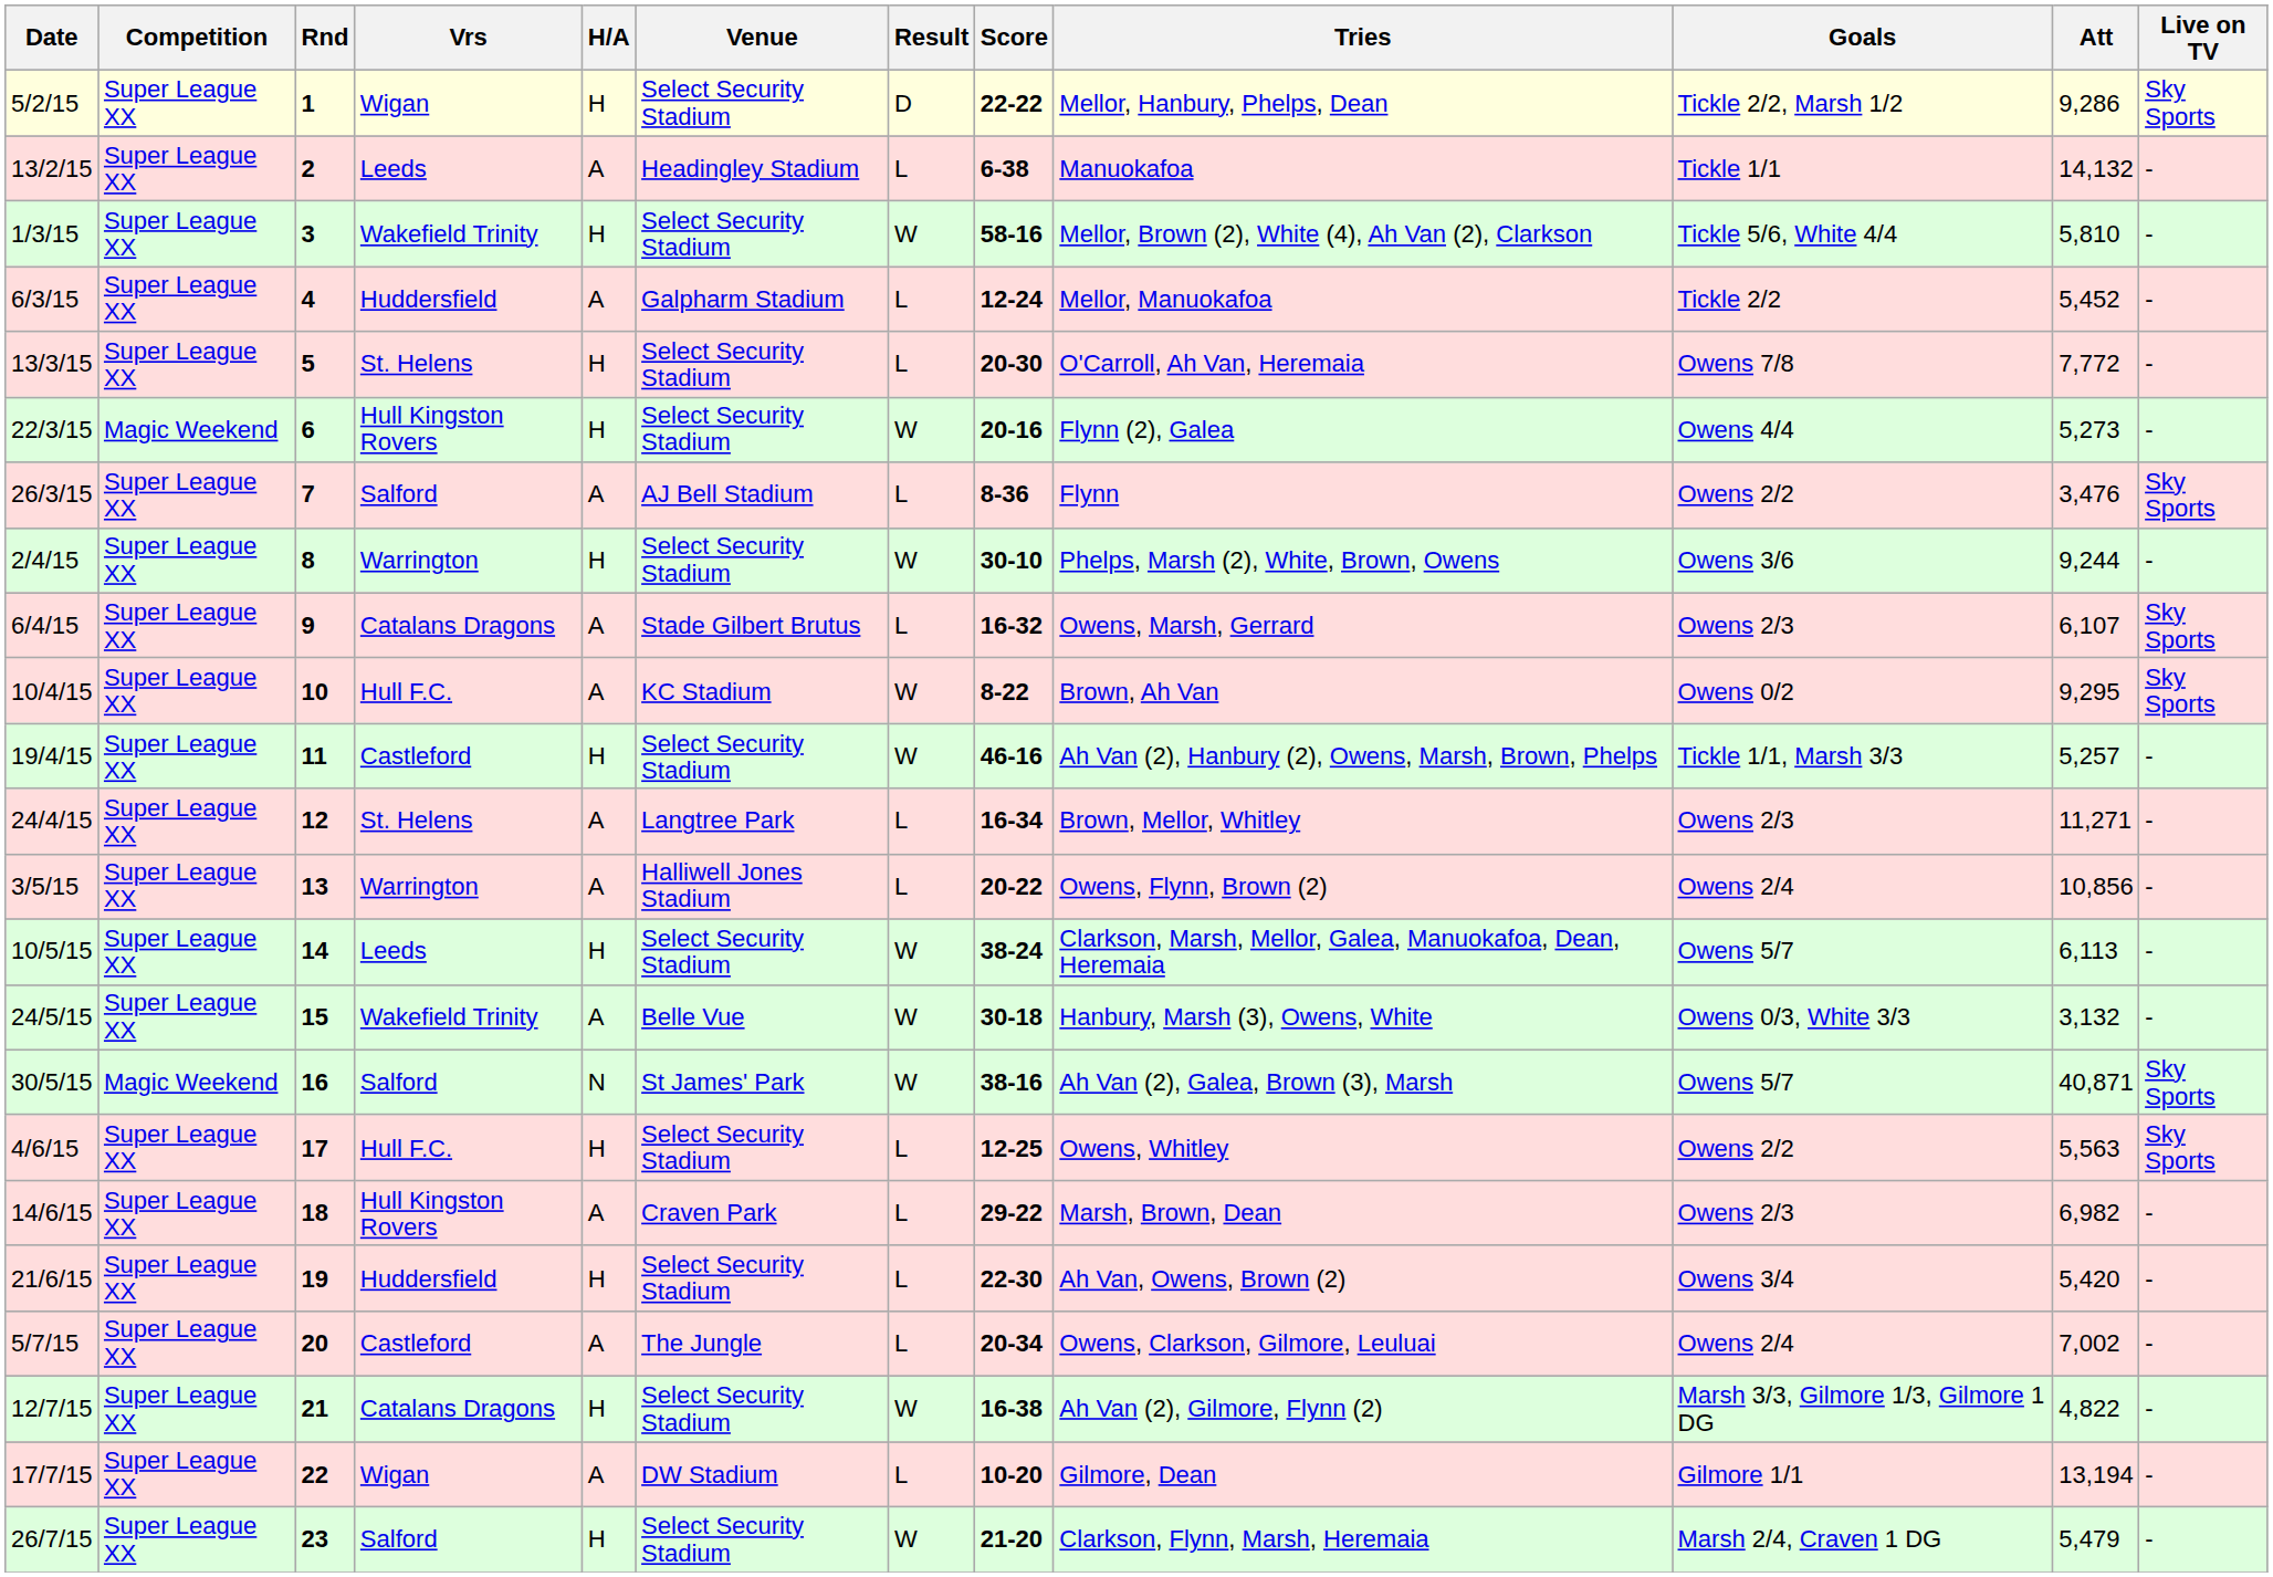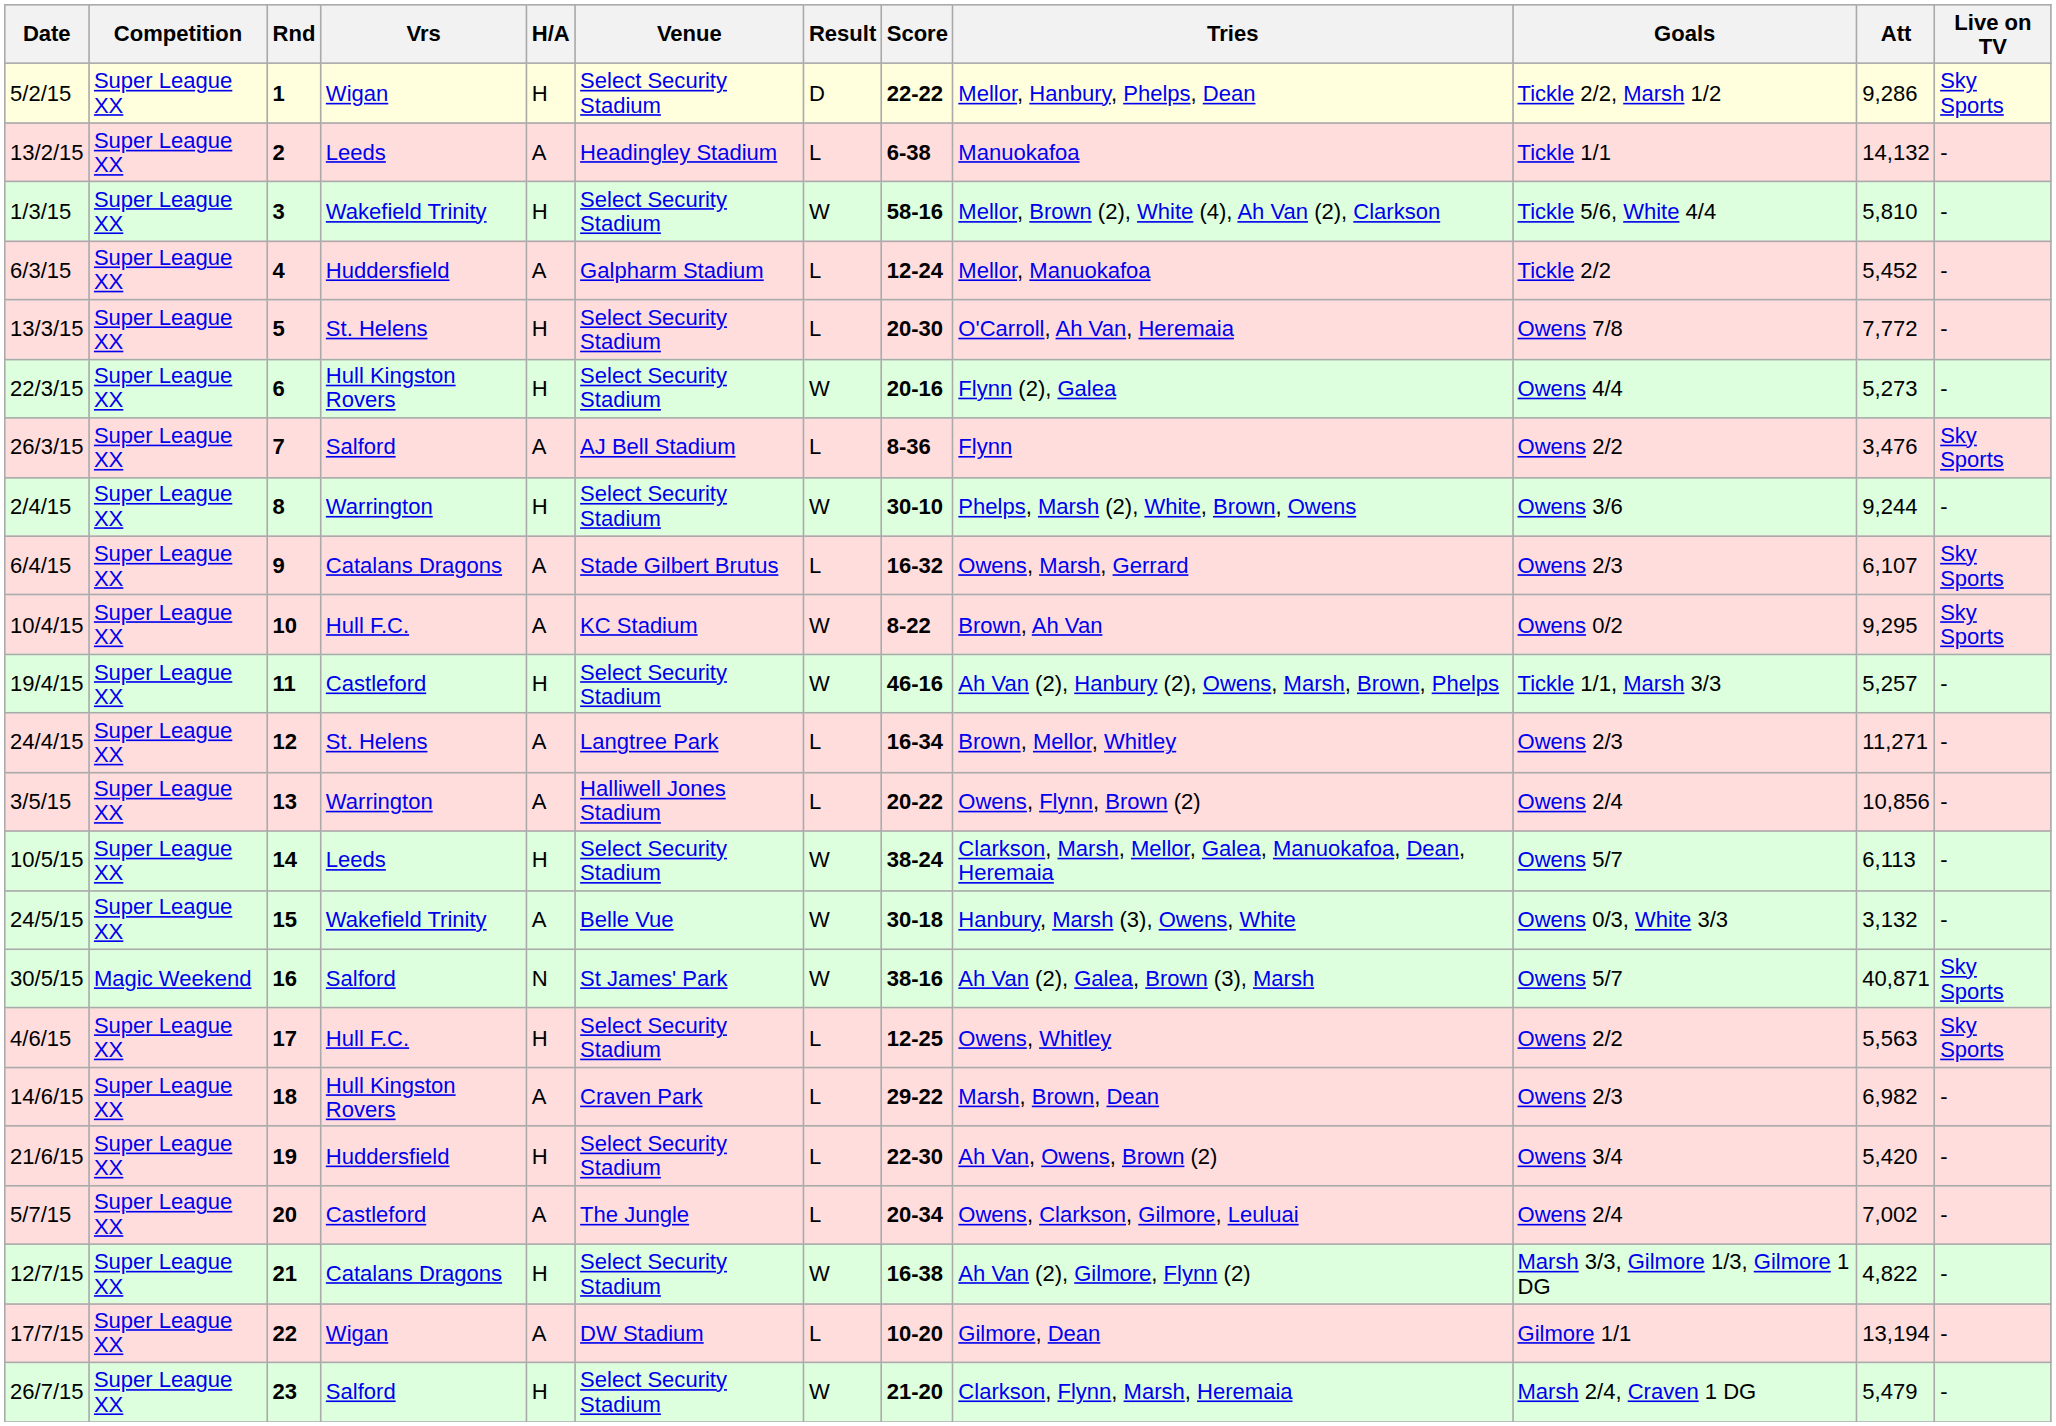 <table class="wikitable" style="font-size:85%;" width="100%">
 <tr>
 <th>Date</th>
 <th>Competition</th>
 <th>Rnd</th>
 <th>Vrs</th>
 <th>H/A</th>
 <th>Venue</th>
 <th>Result</th>
 <th>Score</th>
 <th>Tries</th>
 <th>Goals</th>
 <th>Att</th>
 <th>Live on TV</th>
 </tr>
 <tr style="background:#ffffdd"  width=20 | >
 <td>5/2/15</td>
 <td><a href='#'>Super League XX</a></td>
 <td><strong>1</strong></td>
 <td><a href='#'>Wigan</a></td>
 <td>H</td>
 <td><a href='#'>Select Security Stadium</a></td>
 <td>D</td>
 <td><strong>22-22</strong></td>
 <td><a href='#'>Mellor</a>, <a href='#'>Hanbury</a>, <a href='#'>Phelps</a>, <a href='#'>Dean</a></td>
 <td><a href='#'>Tickle</a> 2/2, <a href='#'>Marsh</a> 1/2</td>
 <td>9,286</td>
 <td><a href='#'>Sky Sports</a></td>
 </tr>
 <tr style="background:#ffdddd;" width=20 | >
 <td>13/2/15</td>
 <td><a href='#'>Super League XX</a></td>
 <td><strong>2</strong></td>
 <td><a href='#'>Leeds</a></td>
 <td>A</td>
 <td><a href='#'>Headingley Stadium</a></td>
 <td>L</td>
 <td><strong>6-38</strong></td>
 <td><a href='#'>Manuokafoa</a></td>
 <td><a href='#'>Tickle</a> 1/1</td>
 <td>14,132</td>
 <td>-</td>
 </tr>
 <tr style="background:#ddffdd;" width=20 | >
 <td>1/3/15</td>
 <td><a href='#'>Super League XX</a></td>
 <td><strong>3</strong></td>
 <td><a href='#'>Wakefield Trinity</a></td>
 <td>H</td>
 <td><a href='#'>Select Security Stadium</a></td>
 <td>W</td>
 <td><strong>58-16</strong></td>
 <td><a href='#'>Mellor</a>, <a href='#'>Brown</a> (2), <a href='#'>White</a> (4), <a href='#'>Ah Van</a> (2), <a href='#'>Clarkson</a></td>
 <td><a href='#'>Tickle</a> 5/6, <a href='#'>White</a> 4/4</td>
 <td>5,810</td>
 <td>-</td>
 </tr>
 <tr style="background:#ffdddd;" width=20 | >
 <td>6/3/15</td>
 <td><a href='#'>Super League XX</a></td>
 <td><strong>4</strong></td>
 <td><a href='#'>Huddersfield</a></td>
 <td>A</td>
 <td><a href='#'>Galpharm Stadium</a></td>
 <td>L</td>
 <td><strong>12-24</strong></td>
 <td><a href='#'>Mellor</a>, <a href='#'>Manuokafoa</a></td>
 <td><a href='#'>Tickle</a> 2/2</td>
 <td>5,452</td>
 <td>-</td>
 </tr>
 <tr style="background:#ffdddd;" width=20 | >
 <td>13/3/15</td>
 <td><a href='#'>Super League XX</a></td>
 <td><strong>5</strong></td>
 <td><a href='#'>St. Helens</a></td>
 <td>H</td>
 <td><a href='#'>Select Security Stadium</a></td>
 <td>L</td>
 <td><strong>20-30</strong></td>
 <td><a href='#'>O'Carroll</a>, <a href='#'>Ah Van</a>, <a href='#'>Heremaia</a></td>
 <td><a href='#'>Owens</a> 7/8</td>
 <td>7,772</td>
 <td>-</td>
 </tr>
 <tr style="background:#ddffdd;" width=20 | >
 <td>22/3/15</td>
-<td><a href='#'>Magic Weekend</a></td>
+<td><a href='#'>Super League XX</a></td>
 <td><strong>6</strong></td>
 <td><a href='#'>Hull Kingston Rovers</a></td>
 <td>H</td>
 <td><a href='#'>Select Security Stadium</a></td>
 <td>W</td>
 <td><strong>20-16</strong></td>
 <td><a href='#'>Flynn</a> (2), <a href='#'>Galea</a></td>
 <td><a href='#'>Owens</a> 4/4</td>
 <td>5,273</td>
 <td>-</td>
 </tr>
 <tr style="background:#ffdddd;" width=20 | >
 <td>26/3/15</td>
 <td><a href='#'>Super League XX</a></td>
 <td><strong>7</strong></td>
 <td><a href='#'>Salford</a></td>
 <td>A</td>
 <td><a href='#'>AJ Bell Stadium</a></td>
 <td>L</td>
 <td><strong>8-36</strong></td>
 <td><a href='#'>Flynn</a></td>
 <td><a href='#'>Owens</a> 2/2</td>
 <td>3,476</td>
 <td><a href='#'>Sky Sports</a></td>
 </tr>
 <tr style="background:#ddffdd;" width=20 | >
 <td>2/4/15</td>
 <td><a href='#'>Super League XX</a></td>
 <td><strong>8</strong></td>
 <td><a href='#'>Warrington</a></td>
 <td>H</td>
 <td><a href='#'>Select Security Stadium</a></td>
 <td>W</td>
 <td><strong>30-10</strong></td>
 <td><a href='#'>Phelps</a>, <a href='#'>Marsh</a> (2), <a href='#'>White</a>, <a href='#'>Brown</a>, <a href='#'>Owens</a></td>
 <td><a href='#'>Owens</a> 3/6</td>
 <td>9,244</td>
 <td>-</td>
 </tr>
 <tr style="background:#ffdddd;" width=20 | >
 <td>6/4/15</td>
 <td><a href='#'>Super League XX</a></td>
 <td><strong>9</strong></td>
 <td><a href='#'>Catalans Dragons</a></td>
 <td>A</td>
 <td><a href='#'>Stade Gilbert Brutus</a></td>
 <td>L</td>
 <td><strong>16-32</strong></td>
 <td><a href='#'>Owens</a>, <a href='#'>Marsh</a>, <a href='#'>Gerrard</a></td>
 <td><a href='#'>Owens</a> 2/3</td>
 <td>6,107</td>
 <td><a href='#'>Sky Sports</a></td>
 </tr>
 <tr style="background:#ffdddd;" width=20 | >
 <td>10/4/15</td>
 <td><a href='#'>Super League XX</a></td>
 <td><strong>10</strong></td>
 <td><a href='#'>Hull F.C.</a></td>
 <td>A</td>
 <td><a href='#'>KC Stadium</a></td>
 <td>W</td>
 <td><strong>8-22</strong></td>
 <td><a href='#'>Brown</a>, <a href='#'>Ah Van</a></td>
 <td><a href='#'>Owens</a> 0/2</td>
 <td>9,295</td>
 <td><a href='#'>Sky Sports</a></td>
 </tr>
 <tr style="background:#ddffdd;" width=20 | >
 <td>19/4/15</td>
 <td><a href='#'>Super League XX</a></td>
 <td><strong>11</strong></td>
 <td><a href='#'>Castleford</a></td>
 <td>H</td>
 <td><a href='#'>Select Security Stadium</a></td>
 <td>W</td>
 <td><strong>46-16</strong></td>
 <td><a href='#'>Ah Van</a> (2), <a href='#'>Hanbury</a> (2), <a href='#'>Owens</a>, <a href='#'>Marsh</a>, <a href='#'>Brown</a>, <a href='#'>Phelps</a></td>
 <td><a href='#'>Tickle</a> 1/1, <a href='#'>Marsh</a> 3/3</td>
 <td>5,257</td>
 <td>-</td>
 </tr>
 <tr style="background:#ffdddd;" width=20 | >
 <td>24/4/15</td>
 <td><a href='#'>Super League XX</a></td>
 <td><strong>12</strong></td>
 <td><a href='#'>St. Helens</a></td>
 <td>A</td>
 <td><a href='#'>Langtree Park</a></td>
 <td>L</td>
 <td><strong>16-34</strong></td>
 <td><a href='#'>Brown</a>, <a href='#'>Mellor</a>, <a href='#'>Whitley</a></td>
 <td><a href='#'>Owens</a> 2/3</td>
 <td>11,271</td>
 <td>-</td>
 </tr>
 <tr style="background:#ffdddd;" width=20 | >
 <td>3/5/15</td>
 <td><a href='#'>Super League XX</a></td>
 <td><strong>13</strong></td>
 <td><a href='#'>Warrington</a></td>
 <td>A</td>
 <td><a href='#'>Halliwell Jones Stadium</a></td>
 <td>L</td>
 <td><strong>20-22</strong></td>
 <td><a href='#'>Owens</a>, <a href='#'>Flynn</a>, <a href='#'>Brown</a> (2)</td>
 <td><a href='#'>Owens</a> 2/4</td>
 <td>10,856</td>
 <td>-</td>
 </tr>
 <tr style="background:#ddffdd;" width=20 | >
 <td>10/5/15</td>
 <td><a href='#'>Super League XX</a></td>
 <td><strong>14</strong></td>
 <td><a href='#'>Leeds</a></td>
 <td>H</td>
 <td><a href='#'>Select Security Stadium</a></td>
 <td>W</td>
 <td><strong>38-24</strong></td>
 <td><a href='#'>Clarkson</a>, <a href='#'>Marsh</a>, <a href='#'>Mellor</a>, <a href='#'>Galea</a>, <a href='#'>Manuokafoa</a>, <a href='#'>Dean</a>, <a href='#'>Heremaia</a></td>
 <td><a href='#'>Owens</a> 5/7</td>
 <td>6,113</td>
 <td>-</td>
 </tr>
 <tr style="background:#ddffdd;" width=20 | >
 <td>24/5/15</td>
 <td><a href='#'>Super League XX</a></td>
 <td><strong>15</strong></td>
 <td><a href='#'>Wakefield Trinity</a></td>
 <td>A</td>
 <td><a href='#'>Belle Vue</a></td>
 <td>W</td>
 <td><strong>30-18</strong></td>
 <td><a href='#'>Hanbury</a>, <a href='#'>Marsh</a> (3), <a href='#'>Owens</a>, <a href='#'>White</a></td>
 <td><a href='#'>Owens</a> 0/3, <a href='#'>White</a> 3/3</td>
 <td>3,132</td>
 <td>-</td>
 </tr>
 <tr style="background:#ddffdd;" width=20 | >
 <td>30/5/15</td>
 <td><a href='#'>Magic Weekend</a></td>
 <td><strong>16</strong></td>
 <td><a href='#'>Salford</a></td>
 <td>N</td>
 <td><a href='#'>St James' Park</a></td>
 <td>W</td>
 <td><strong>38-16</strong></td>
 <td><a href='#'>Ah Van</a> (2), <a href='#'>Galea</a>, <a href='#'>Brown</a> (3), <a href='#'>Marsh</a></td>
 <td><a href='#'>Owens</a> 5/7</td>
 <td>40,871</td>
 <td><a href='#'>Sky Sports</a></td>
 </tr>
 <tr style="background:#ffdddd;" width=20 | >
 <td>4/6/15</td>
 <td><a href='#'>Super League XX</a></td>
 <td><strong>17</strong></td>
 <td><a href='#'>Hull F.C.</a></td>
 <td>H</td>
 <td><a href='#'>Select Security Stadium</a></td>
 <td>L</td>
 <td><strong>12-25</strong></td>
 <td><a href='#'>Owens</a>, <a href='#'>Whitley</a></td>
 <td><a href='#'>Owens</a> 2/2</td>
 <td>5,563</td>
 <td><a href='#'>Sky Sports</a></td>
 </tr>
 <tr style="background:#ffdddd;" width=20 | >
 <td>14/6/15</td>
 <td><a href='#'>Super League XX</a></td>
 <td><strong>18</strong></td>
 <td><a href='#'>Hull Kingston Rovers</a></td>
 <td>A</td>
 <td><a href='#'>Craven Park</a></td>
 <td>L</td>
 <td><strong>29-22</strong></td>
 <td><a href='#'>Marsh</a>, <a href='#'>Brown</a>, <a href='#'>Dean</a></td>
 <td><a href='#'>Owens</a> 2/3</td>
 <td>6,982</td>
 <td>-</td>
 </tr>
 <tr style="background:#ffdddd;" width=20 | >
 <td>21/6/15</td>
 <td><a href='#'>Super League XX</a></td>
 <td><strong>19</strong></td>
 <td><a href='#'>Huddersfield</a></td>
 <td>H</td>
 <td><a href='#'>Select Security Stadium</a></td>
 <td>L</td>
 <td><strong>22-30</strong></td>
 <td><a href='#'>Ah Van</a>, <a href='#'>Owens</a>, <a href='#'>Brown</a> (2)</td>
 <td><a href='#'>Owens</a> 3/4</td>
 <td>5,420</td>
 <td>-</td>
 </tr>
 <tr style="background:#ffdddd;" width=20 | >
 <td>5/7/15</td>
 <td><a href='#'>Super League XX</a></td>
 <td><strong>20</strong></td>
 <td><a href='#'>Castleford</a></td>
 <td>A</td>
 <td><a href='#'>The Jungle</a></td>
 <td>L</td>
 <td><strong>20-34</strong></td>
 <td><a href='#'>Owens</a>, <a href='#'>Clarkson</a>, <a href='#'>Gilmore</a>, <a href='#'>Leuluai</a></td>
 <td><a href='#'>Owens</a> 2/4</td>
 <td>7,002</td>
 <td>-</td>
 </tr>
 <tr style="background:#ddffdd;" width=20 | >
 <td>12/7/15</td>
 <td><a href='#'>Super League XX</a></td>
 <td><strong>21</strong></td>
 <td><a href='#'>Catalans Dragons</a></td>
 <td>H</td>
 <td><a href='#'>Select Security Stadium</a></td>
 <td>W</td>
 <td><strong>16-38</strong></td>
 <td><a href='#'>Ah Van</a> (2), <a href='#'>Gilmore</a>, <a href='#'>Flynn</a> (2)</td>
 <td><a href='#'>Marsh</a> 3/3, <a href='#'>Gilmore</a> 1/3, <a href='#'>Gilmore</a> 1 DG</td>
 <td>4,822</td>
 <td>-</td>
 </tr>
 <tr style="background:#ffdddd;" width=20 | >
 <td>17/7/15</td>
 <td><a href='#'>Super League XX</a></td>
 <td><strong>22</strong></td>
 <td><a href='#'>Wigan</a></td>
 <td>A</td>
 <td><a href='#'>DW Stadium</a></td>
 <td>L</td>
 <td><strong>10-20</strong></td>
 <td><a href='#'>Gilmore</a>, <a href='#'>Dean</a></td>
 <td><a href='#'>Gilmore</a> 1/1</td>
 <td>13,194</td>
 <td>-</td>
 </tr>
 <tr style="background:#ddffdd;" width=20 | >
 <td>26/7/15</td>
 <td><a href='#'>Super League XX</a></td>
 <td><strong>23</strong></td>
 <td><a href='#'>Salford</a></td>
 <td>H</td>
 <td><a href='#'>Select Security Stadium</a></td>
 <td>W</td>
 <td><strong>21-20</strong></td>
 <td><a href='#'>Clarkson</a>, <a href='#'>Flynn</a>, <a href='#'>Marsh</a>, <a href='#'>Heremaia</a></td>
 <td><a href='#'>Marsh</a> 2/4, <a href='#'>Craven</a> 1 DG</td>
 <td>5,479</td>
 <td>-</td>
 </tr>
 <tr>
 </tr>
 </table>
